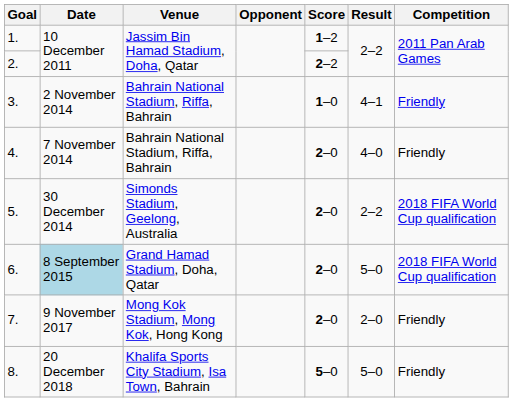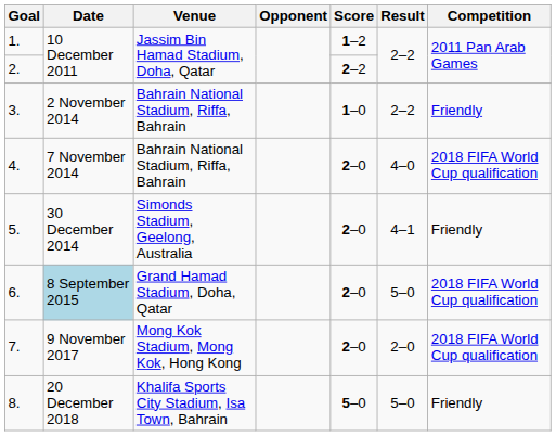 <table class="wikitable plainrowheaders sortable">
 <tr>
 <th>Goal</th>
 <th>Date</th>
 <th>Venue</th>
 <th>Opponent</th>
 <th>Score</th>
 <th>Result</th>
 <th>Competition</th>
 </tr>
 <tr>
 <td>1.</td>
 <td rowspan="2">10 December 2011</td>
 <td rowspan="2"><a href='#'>Jassim Bin Hamad Stadium</a>, <a href='#'>Doha</a>, Qatar</td>
 <td rowspan="2"></td>
 <td align=center><strong>1</strong>–2</td>
 <td rowspan="2" style="text-align:center">2–2</td>
 <td rowspan="2"><a href='#'>2011 Pan Arab Games</a></td>
 </tr>
 <tr>
 <td>2.</td>
 <td align=center><strong>2</strong>–2</td>
 </tr>
 <tr>
 <td>3.</td>
 <td>2 November 2014</td>
 <td><a href='#'>Bahrain National Stadium</a>, <a href='#'>Riffa</a>, Bahrain</td>
 <td></td>
 <td align=center><strong>1</strong>–0</td>
-<td align=center>4–1</td>
+<td align=center>2–2</td>
 <td><a href='#'>Friendly</a></td>
 </tr>
 <tr>
 <td>4.</td>
 <td>7 November 2014</td>
 <td>Bahrain National Stadium, Riffa, Bahrain</td>
 <td></td>
 <td align=center><strong>2</strong>–0</td>
 <td align=center>4–0</td>
-<td>Friendly</td>
+<td><a href='#'>2018 FIFA World Cup qualification</a></td>
 </tr>
 <tr>
 <td>5.</td>
 <td>30 December 2014</td>
 <td><a href='#'>Simonds Stadium</a>, <a href='#'>Geelong</a>, Australia</td>
 <td></td>
 <td align=center><strong>2</strong>–0</td>
-<td align=center>2–2</td>
-<td><a href='#'>2018 FIFA World Cup qualification</a></td>
+<td align=center>4–1</td>
+<td>Friendly</td>
 </tr>
 <tr>
 <td>6.</td>
 <td style="background: lightblue;">8 September 2015</td>
 <td><a href='#'>Grand Hamad Stadium</a>, Doha, Qatar</td>
 <td></td>
 <td align=center><strong>2</strong>–0</td>
 <td align=center>5–0</td>
 <td><a href='#'>2018 FIFA World Cup qualification</a></td>
 </tr>
 <tr>
 <td>7.</td>
 <td>9 November 2017</td>
 <td><a href='#'>Mong Kok Stadium</a>, <a href='#'>Mong Kok</a>, Hong Kong</td>
 <td></td>
 <td align=center><strong>2</strong>–0</td>
 <td align=center>2–0</td>
-<td>Friendly</td>
+<td><a href='#'>2018 FIFA World Cup qualification</a></td>
 </tr>
 <tr>
 <td>8.</td>
 <td>20 December 2018</td>
 <td><a href='#'>Khalifa Sports City Stadium</a>, <a href='#'>Isa Town</a>, Bahrain</td>
 <td></td>
 <td align=center><strong>5</strong>–0</td>
 <td align=center>5–0</td>
 <td>Friendly</td>
 </tr>
 </table>
